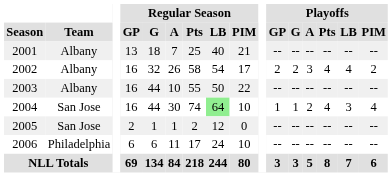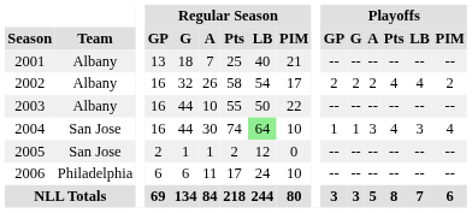 <table BORDER="0" CELLPADDING="3" CELLSPACING="0">
 <tr ALIGN="center" bgcolor="#e0e0e0">
 <th colspan="2" bgcolor="#ffffff"> </th>
 <th rowspan="99" bgcolor="#ffffff"> </th>
 <th colspan="6">Regular Season</th>
 <th rowspan="99" bgcolor="#ffffff"> </th>
 <th colspan="6">Playoffs</th>
 </tr>
 <tr ALIGN="center" bgcolor="#e0e0e0">
 <th>Season</th>
 <th>Team</th>
 <th>GP</th>
 <th>G</th>
 <th>A</th>
 <th>Pts</th>
 <th>LB</th>
 <th>PIM</th>
 <th>GP</th>
 <th>G</th>
 <th>A</th>
 <th>Pts</th>
 <th>LB</th>
 <th>PIM</th>
 </tr>
 <tr ALIGN="center" bgcolor="#f0f0f0">
 <td>2001</td>
 <td>Albany</td>
 <td>13</td>
 <td>18</td>
 <td>7</td>
 <td>25</td>
 <td>40</td>
 <td>21</td>
 <td>--</td>
 <td>--</td>
 <td>--</td>
 <td>--</td>
 <td>--</td>
 <td>--</td>
 </tr>
 <tr ALIGN="center">
 <td>2002</td>
 <td>Albany</td>
 <td>16</td>
 <td>32</td>
 <td>26</td>
 <td>58</td>
 <td>54</td>
 <td>17</td>
 <td>2</td>
 <td>2</td>
-<td>3</td>
+<td>2</td>
 <td>4</td>
 <td>4</td>
 <td>2</td>
 </tr>
 <tr ALIGN="center" bgcolor="#f0f0f0">
 <td>2003</td>
 <td>Albany</td>
 <td>16</td>
 <td>44</td>
 <td>10</td>
 <td>55</td>
 <td>50</td>
 <td>22</td>
 <td>--</td>
 <td>--</td>
 <td>--</td>
 <td>--</td>
 <td>--</td>
 <td>--</td>
 </tr>
 <tr ALIGN="center">
 <td>2004</td>
 <td>San Jose</td>
 <td>16</td>
 <td>44</td>
 <td>30</td>
 <td>74</td>
 <td style="background: lightgreen;">64</td>
 <td>10</td>
 <td>1</td>
 <td>1</td>
-<td>2</td>
+<td>3</td>
 <td>4</td>
 <td>3</td>
 <td>4</td>
 </tr>
 <tr ALIGN="center" bgcolor="#f0f0f0">
 <td>2005</td>
 <td>San Jose</td>
 <td>2</td>
 <td>1</td>
 <td>1</td>
 <td>2</td>
 <td>12</td>
 <td>0</td>
 <td>--</td>
 <td>--</td>
 <td>--</td>
 <td>--</td>
 <td>--</td>
 <td>--</td>
 </tr>
 <tr ALIGN="center">
 <td>2006</td>
 <td>Philadelphia</td>
 <td>6</td>
 <td>6</td>
 <td>11</td>
 <td>17</td>
 <td>24</td>
 <td>10</td>
 <td>--</td>
 <td>--</td>
 <td>--</td>
 <td>--</td>
 <td>--</td>
 <td>--</td>
 </tr>
 <tr ALIGN="center" bgcolor="#e0e0e0">
 <th colspan="2">NLL Totals</th>
 <th>69</th>
 <th>134</th>
 <th>84</th>
 <th>218</th>
 <th>244</th>
 <th>80</th>
 <th>3</th>
 <th>3</th>
 <th>5</th>
 <th>8</th>
 <th>7</th>
 <th>6</th>
 </tr>
 </table>
